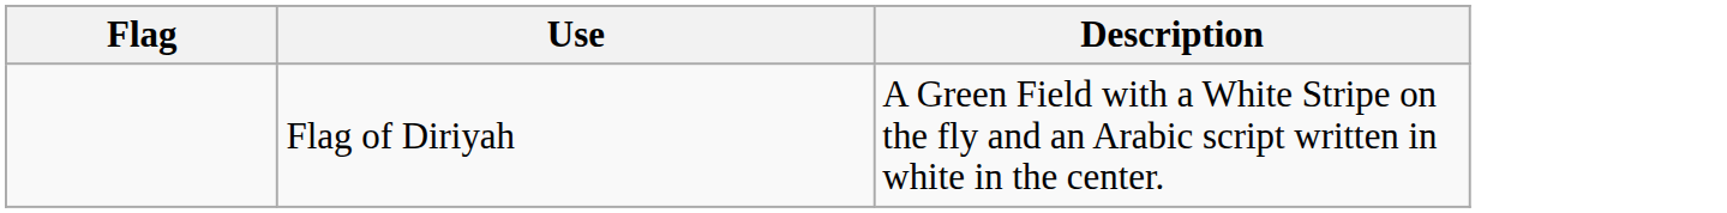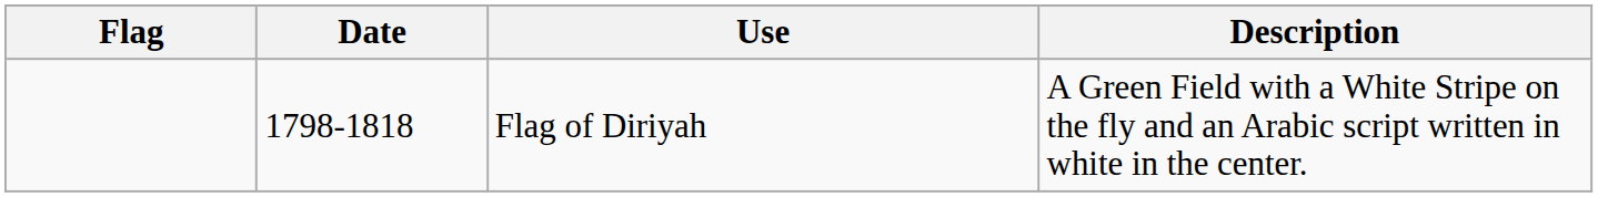 <table class="wikitable">
 <tr>
 <th style="width:110px;">Flag</th>
+<th style="width:100px;">Date</th>
 <th style="width:250px;">Use</th>
 <th style="width:250px;">Description</th>
 </tr>
 <tr>
 <td></td>
+<td>1798-1818</td>
 <td>Flag of Diriyah</td>
 <td>A Green Field with a White Stripe on the fly and an Arabic script written in white in the center.</td>
 </tr>
 </table>
